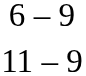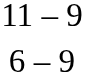 <table style="text-align:center">
 <tr>
 <th width=200></th>
 <th width=100></th>
 <th width=200></th>
 </tr>
 <tr>
+<td align=right><strong></strong></td>
+<td>11 – 9</td>
+<td align=left></td>
+</tr>
+<tr>
 <td align=right></td>
 <td>6 – 9</td>
 <td align=left><strong></strong></td>
 </tr>
-<tr>
-<td align=right><strong></strong></td>
-<td>11 – 9</td>
-<td align=left></td>
-</tr>
 </table>
